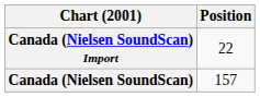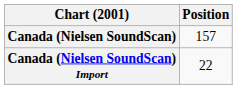 <table class="wikitable sortable plainrowheaders">
 <tr>
 <th>Chart (2001)</th>
 <th>Position</th>
 </tr>
 <tr>
+<th scope="row">Canada (Nielsen SoundScan)</th>
+<td style="text-align:center;">157</td>
+</tr>
+<tr>
 <th scope="row">Canada (<a href='#'>Nielsen SoundScan</a>)<br><small><em>Import</em></small></th>
 <td style="text-align:center;">22</td>
 </tr>
-<tr>
-<th scope="row">Canada (Nielsen SoundScan)</th>
-<td style="text-align:center;">157</td>
-</tr>
 </table>
